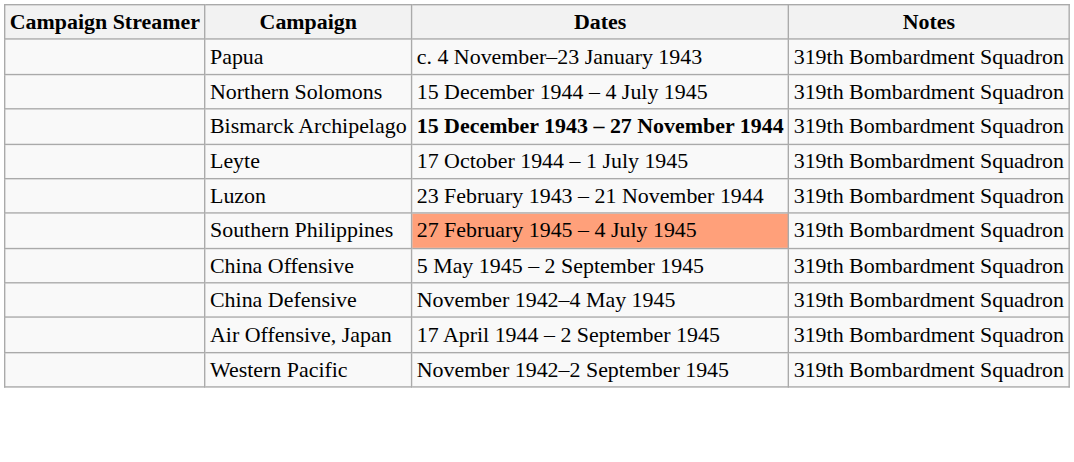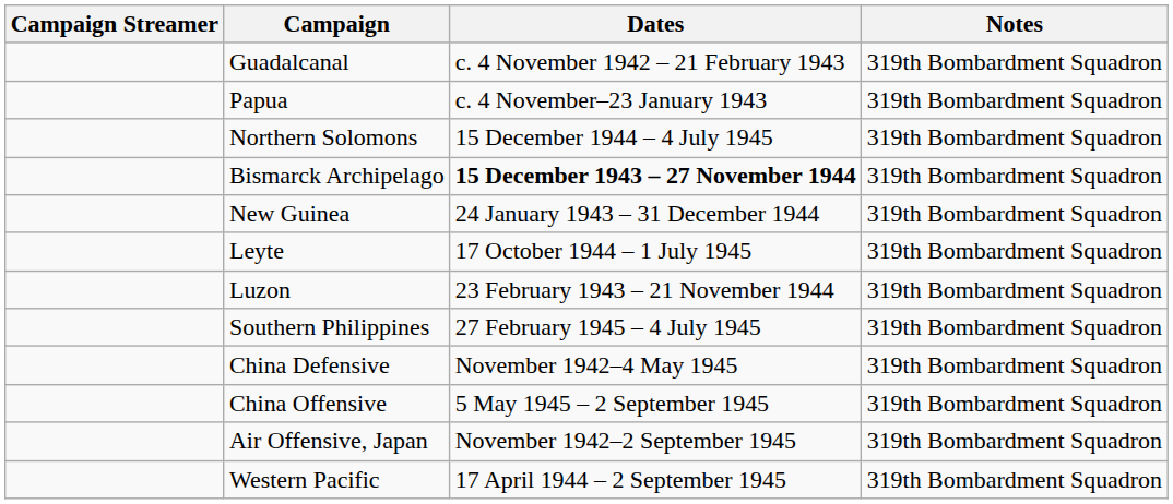 <table class="wikitable">
 <tr style="background:#efefef;">
 <th>Campaign Streamer</th>
 <th>Campaign</th>
 <th>Dates</th>
 <th>Notes</th>
+</tr>
+<tr>
+<td></td>
+<td>Guadalcanal</td>
+<td>c. 4 November 1942 – 21 February 1943</td>
+<td>319th Bombardment Squadron</td>
 </tr>
 <tr>
 <td></td>
 <td>Papua</td>
 <td>c. 4 November–23 January 1943</td>
 <td>319th Bombardment Squadron</td>
 </tr>
 <tr>
 <td></td>
 <td>Northern Solomons</td>
 <td>15 December 1944 – 4 July 1945</td>
 <td>319th Bombardment Squadron</td>
 </tr>
 <tr>
 <td></td>
 <td>Bismarck Archipelago</td>
 <td><strong>15 December 1943 – 27 November 1944</strong></td>
 <td>319th Bombardment Squadron</td>
 </tr>
 <tr>
 <td></td>
+<td>New Guinea</td>
+<td>24 January 1943 – 31 December 1944</td>
+<td>319th Bombardment Squadron</td>
+</tr>
+<tr>
+<td></td>
 <td>Leyte</td>
 <td>17 October 1944 – 1 July 1945</td>
 <td>319th Bombardment Squadron</td>
 </tr>
 <tr>
 <td></td>
 <td>Luzon</td>
 <td>23 February 1943 – 21 November 1944</td>
 <td>319th Bombardment Squadron</td>
 </tr>
 <tr>
 <td></td>
 <td>Southern Philippines</td>
-<td style="background: lightsalmon;">27 February 1945 – 4 July 1945</td>
+<td>27 February 1945 – 4 July 1945</td>
+<td>319th Bombardment Squadron</td>
+</tr>
+<tr>
+<td></td>
+<td>China Defensive</td>
+<td>November 1942–4 May 1945</td>
 <td>319th Bombardment Squadron</td>
 </tr>
 <tr>
 <td></td>
 <td>China Offensive</td>
 <td>5 May 1945 – 2 September 1945</td>
 <td>319th Bombardment Squadron</td>
 </tr>
 <tr>
 <td></td>
-<td>China Defensive</td>
-<td>November 1942–4 May 1945</td>
-<td>319th Bombardment Squadron</td>
-</tr>
-<tr>
-<td></td>
 <td>Air Offensive, Japan</td>
-<td>17 April 1944 – 2 September 1945</td>
+<td>November 1942–2 September 1945</td>
 <td>319th Bombardment Squadron</td>
 </tr>
 <tr>
 <td></td>
 <td>Western Pacific</td>
-<td>November 1942–2 September 1945</td>
+<td>17 April 1944 – 2 September 1945</td>
 <td>319th Bombardment Squadron</td>
 </tr>
 </table>
